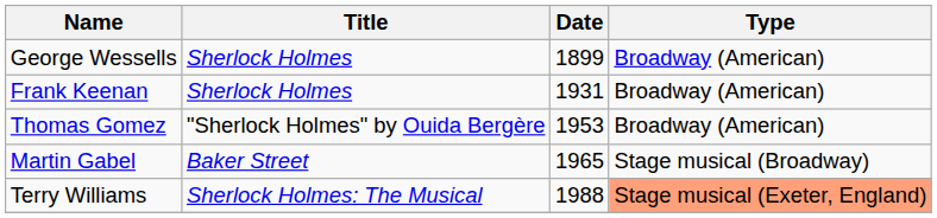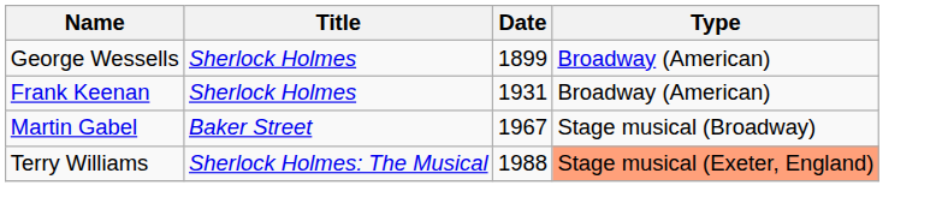 <table class="wikitable sortable">
 <tr>
 <th>Name</th>
 <th>Title</th>
 <th>Date</th>
 <th>Type</th>
 </tr>
 <tr>
 <td>George Wessells</td>
 <td><em><a href='#'>Sherlock Holmes</a></em></td>
 <td>1899</td>
 <td><a href='#'>Broadway</a> (American)</td>
 </tr>
 <tr>
 <td><a href='#'>Frank Keenan</a></td>
 <td><em><a href='#'>Sherlock Holmes</a></em></td>
 <td>1931</td>
 <td>Broadway (American)</td>
 </tr>
 <tr>
-<td><a href='#'>Thomas Gomez</a></td>
-<td>"Sherlock Holmes" by <a href='#'>Ouida Bergère</a></td>
-<td>1953</td>
-<td>Broadway (American)</td>
-</tr>
-<tr>
 <td><a href='#'>Martin Gabel</a></td>
 <td><em><a href='#'>Baker Street</a></em></td>
-<td>1965</td>
+<td>1967</td>
 <td>Stage musical (Broadway)</td>
 </tr>
 <tr>
 <td>Terry Williams</td>
 <td><em><a href='#'>Sherlock Holmes: The Musical</a></em></td>
 <td>1988</td>
 <td style="background: lightsalmon;">Stage musical (Exeter, England)</td>
 </tr>
 <tr>
 </tr>
 </table>
